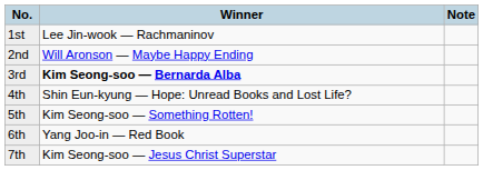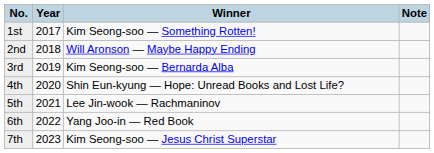 <table class="wikitable" style="width:600px">
 <tr>
 <th style="background:#BED5E1;">No.</th>
+<th style="background:#BED5E1;" width=30>Year</th>
 <th style="background:#BED5E1;">Winner</th>
 <th style="background:#BED5E1;" width=30>Note</th>
 </tr>
 <tr>
 <td style="background:#eeeeee">1st</td>
-<td>Lee Jin-wook — Rachmaninov</td>
+<td>2017</td>
+<td>Kim Seong-soo — <a href='#'>Something Rotten!</a></td>
 <td></td>
 </tr>
 <tr>
 <td style="background:#eeeeee">2nd</td>
+<td>2018</td>
 <td><a href='#'>Will Aronson</a> — <a href='#'>Maybe Happy Ending</a></td>
 <td></td>
 </tr>
 <tr>
 <td style="background:#eeeeee">3rd</td>
-<td><strong>Kim Seong-soo — <a href='#'>Bernarda Alba</a></strong></td>
+<td>2019</td>
+<td>Kim Seong-soo — <a href='#'>Bernarda Alba</a></td>
 <td></td>
 </tr>
 <tr>
 <td style="background:#eeeeee">4th</td>
+<td>2020</td>
 <td>Shin Eun-kyung —  Hope: Unread Books and Lost Life?</td>
 <td></td>
 </tr>
 <tr>
 <td style="background:#eeeeee">5th</td>
-<td>Kim Seong-soo — <a href='#'>Something Rotten!</a></td>
+<td>2021</td>
+<td>Lee Jin-wook — Rachmaninov</td>
 <td></td>
 </tr>
 <tr>
 <td style="background:#eeeeee">6th</td>
+<td>2022</td>
 <td>Yang Joo-in — Red Book</td>
 <td></td>
 </tr>
 <tr>
 <td style="background:#eeeeee">7th</td>
+<td>2023</td>
 <td>Kim Seong-soo — <a href='#'>Jesus Christ Superstar</a></td>
 <td></td>
 </tr>
 </table>
